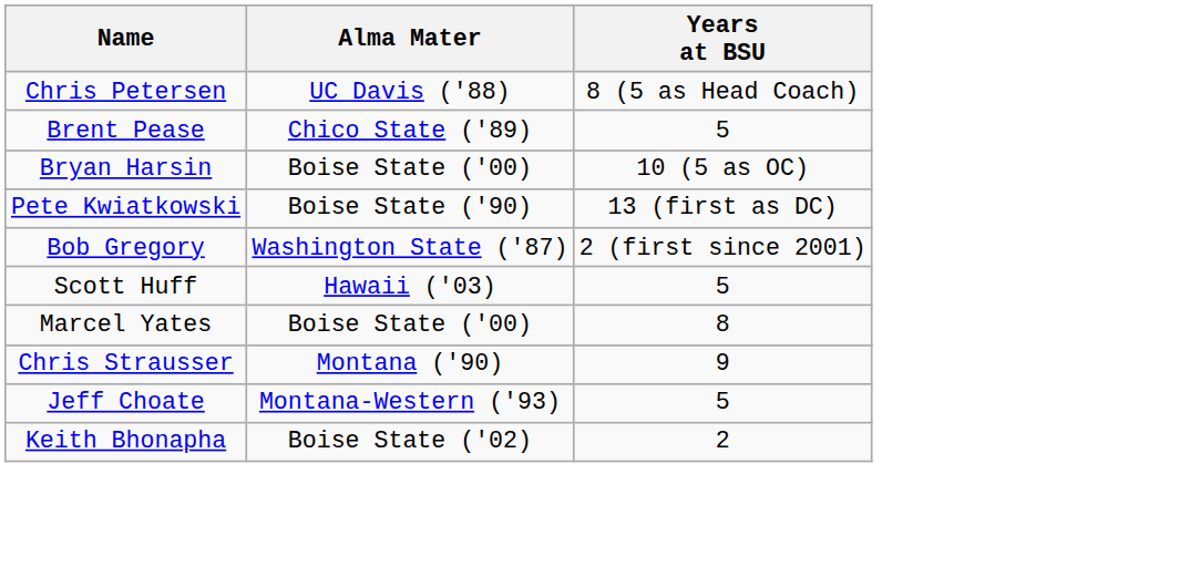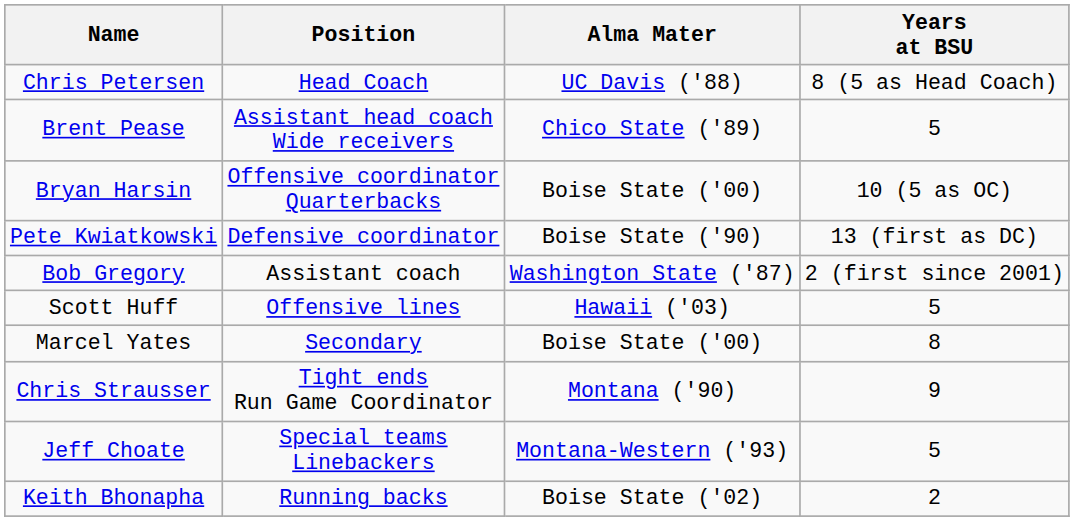 <table class="wikitable">
 <tr>
 <th>Name</th>
+<th>Position</th>
 <th>Alma Mater</th>
 <th>Years<br>at BSU</th>
 </tr>
 <tr style="text-align:center;">
 <td><a href='#'>Chris Petersen</a></td>
+<td><a href='#'>Head Coach</a></td>
 <td><a href='#'>UC Davis</a> ('88)</td>
 <td>8 (5 as Head Coach)</td>
 </tr>
 <tr style="text-align:center;">
 <td><a href='#'>Brent Pease</a></td>
+<td><a href='#'>Assistant head coach</a><br><a href='#'>Wide receivers</a></td>
 <td><a href='#'>Chico State</a> ('89)</td>
 <td>5</td>
 </tr>
 <tr style="text-align:center;">
 <td><a href='#'>Bryan Harsin</a></td>
+<td><a href='#'>Offensive coordinator</a><br><a href='#'>Quarterbacks</a></td>
 <td>Boise State ('00)</td>
 <td>10 (5 as OC)</td>
 </tr>
 <tr style="text-align:center;">
 <td><a href='#'>Pete Kwiatkowski</a></td>
+<td><a href='#'>Defensive coordinator</a></td>
 <td>Boise State ('90)</td>
 <td>13 (first as DC)</td>
 </tr>
 <tr style="text-align:center;">
 <td><a href='#'>Bob Gregory</a></td>
+<td>Assistant coach</td>
 <td><a href='#'>Washington State</a> ('87)</td>
 <td>2 (first since 2001)</td>
 </tr>
 <tr style="text-align:center;">
 <td>Scott Huff</td>
+<td><a href='#'>Offensive lines</a></td>
 <td><a href='#'>Hawaii</a> ('03)</td>
 <td>5</td>
 </tr>
 <tr style="text-align:center;">
 <td>Marcel Yates</td>
+<td><a href='#'>Secondary</a></td>
 <td>Boise State ('00)</td>
 <td>8</td>
 </tr>
 <tr style="text-align:center;">
 <td><a href='#'>Chris Strausser</a></td>
+<td><a href='#'>Tight ends</a> <br>Run Game Coordinator</td>
 <td><a href='#'>Montana</a> ('90)</td>
 <td>9</td>
 </tr>
 <tr style="text-align:center;">
 <td><a href='#'>Jeff Choate</a></td>
+<td><a href='#'>Special teams</a><br><a href='#'>Linebackers</a></td>
 <td><a href='#'>Montana-Western</a> ('93)</td>
 <td>5</td>
 </tr>
 <tr style="text-align:center;">
 <td><a href='#'>Keith Bhonapha</a></td>
+<td><a href='#'>Running backs</a></td>
 <td>Boise State ('02)</td>
 <td>2</td>
 </tr>
 </table>
